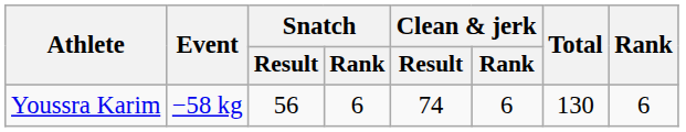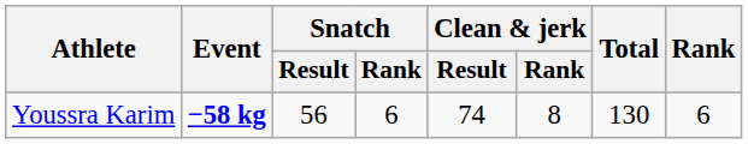 <table class="wikitable" style="font-size:90%">
 <tr>
 <th rowspan="2">Athlete</th>
 <th rowspan="2">Event</th>
 <th colspan="2">Snatch</th>
 <th colspan="2">Clean & jerk</th>
 <th rowspan="2">Total</th>
 <th rowspan="2">Rank</th>
 </tr>
 <tr style="font-size:95%">
 <th>Result</th>
 <th>Rank</th>
 <th>Result</th>
 <th>Rank</th>
 </tr>
 <tr align=center>
 <td align=left><a href='#'>Youssra Karim</a></td>
-<td align=left><a href='#'>−58 kg</a></td>
+<td align=left><strong><a href='#'>−58 kg</a></strong></td>
 <td>56</td>
 <td>6</td>
 <td>74</td>
-<td>6</td>
+<td>8</td>
 <td>130</td>
 <td>6</td>
 </tr>
 </table>
